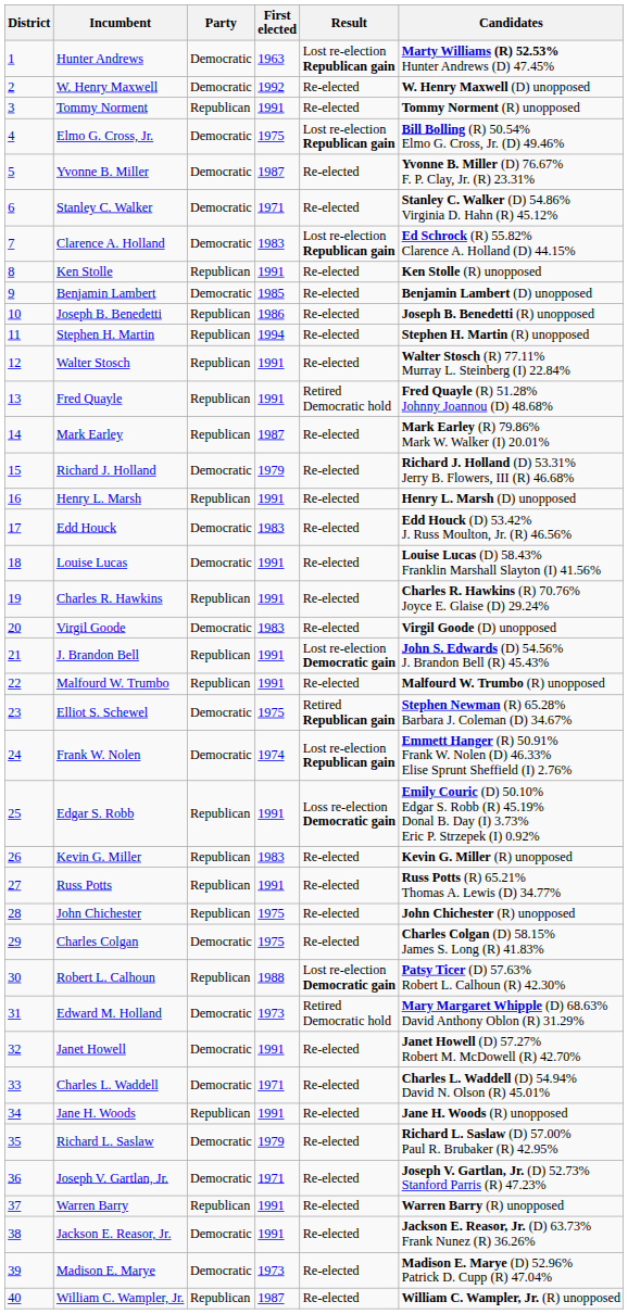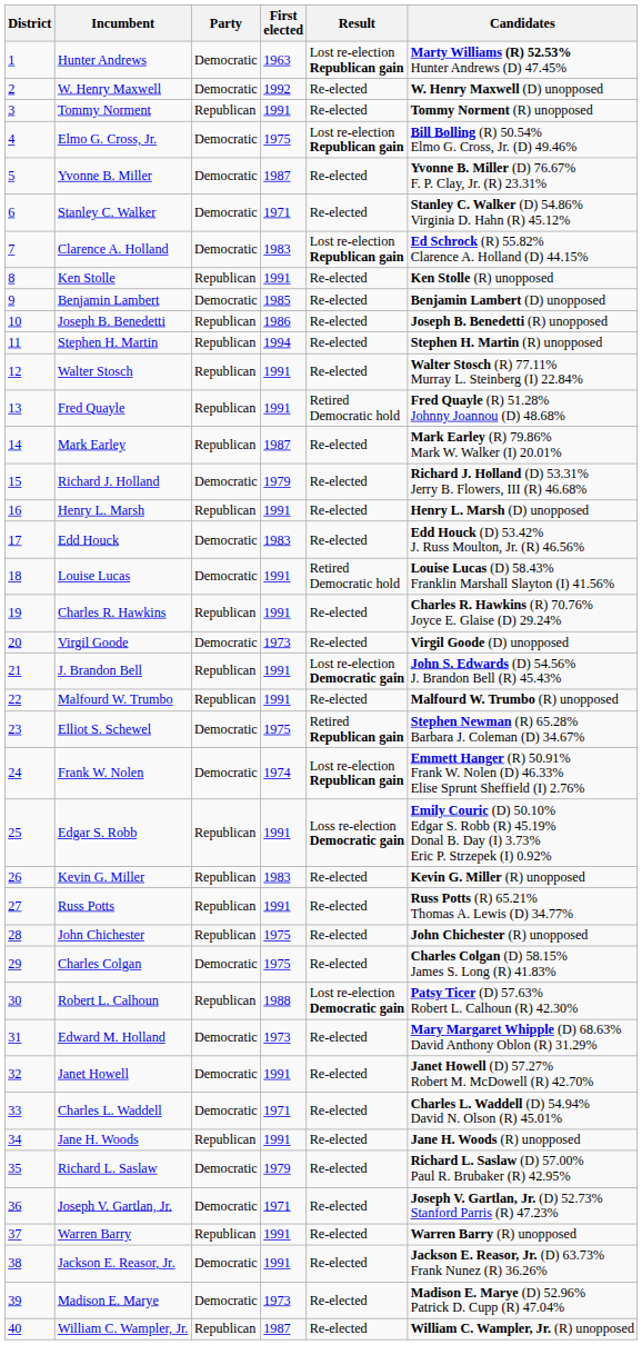 <table class=wikitable>
 <tr>
 <th>District</th>
 <th>Incumbent</th>
 <th>Party</th>
 <th>First<br>elected</th>
 <th>Result</th>
 <th>Candidates</th>
 </tr>
 <tr>
 <td><a href='#'>1</a></td>
 <td><a href='#'>Hunter Andrews</a></td>
 <td>Democratic</td>
 <td><a href='#'>1963</a></td>
 <td>Lost re-election<br><strong>Republican gain</strong></td>
 <td><strong><a href='#'>Marty Williams</a> (R) 52.53%</strong><br>Hunter Andrews (D) 47.45%</td>
 </tr>
 <tr>
 <td><a href='#'>2</a></td>
 <td><a href='#'>W. Henry Maxwell</a></td>
 <td>Democratic</td>
 <td><a href='#'>1992</a></td>
 <td>Re-elected</td>
 <td><strong>W. Henry Maxwell</strong> (D) unopposed</td>
 </tr>
 <tr>
 <td><a href='#'>3</a></td>
 <td><a href='#'>Tommy Norment</a></td>
 <td>Republican</td>
 <td><a href='#'>1991</a></td>
 <td>Re-elected</td>
 <td><strong>Tommy Norment</strong> (R) unopposed</td>
 </tr>
 <tr>
 <td><a href='#'>4</a></td>
 <td><a href='#'>Elmo G. Cross, Jr.</a></td>
 <td>Democratic</td>
 <td><a href='#'>1975</a></td>
 <td>Lost re-election<br><strong>Republican gain</strong></td>
 <td><strong><a href='#'>Bill Bolling</a></strong> (R) 50.54%<br>Elmo G. Cross, Jr. (D) 49.46%</td>
 </tr>
 <tr>
 <td><a href='#'>5</a></td>
 <td><a href='#'>Yvonne B. Miller</a></td>
 <td>Democratic</td>
 <td><a href='#'>1987</a></td>
 <td>Re-elected</td>
 <td><strong>Yvonne B. Miller</strong> (D) 76.67%<br>F. P. Clay, Jr. (R) 23.31%</td>
 </tr>
 <tr>
 <td><a href='#'>6</a></td>
 <td><a href='#'>Stanley C. Walker</a></td>
 <td>Democratic</td>
 <td><a href='#'>1971</a></td>
 <td>Re-elected</td>
 <td><strong>Stanley C. Walker</strong> (D) 54.86%<br>Virginia D. Hahn (R) 45.12%</td>
 </tr>
 <tr>
 <td><a href='#'>7</a></td>
 <td><a href='#'>Clarence A. Holland</a></td>
 <td>Democratic</td>
 <td><a href='#'>1983</a></td>
 <td>Lost re-election<br><strong>Republican gain</strong></td>
 <td><strong><a href='#'>Ed Schrock</a></strong> (R) 55.82%<br>Clarence A. Holland (D) 44.15%</td>
 </tr>
 <tr>
 <td><a href='#'>8</a></td>
 <td><a href='#'>Ken Stolle</a></td>
 <td>Republican</td>
 <td><a href='#'>1991</a></td>
 <td>Re-elected</td>
 <td><strong>Ken Stolle</strong> (R) unopposed</td>
 </tr>
 <tr>
 <td><a href='#'>9</a></td>
 <td><a href='#'>Benjamin Lambert</a></td>
 <td>Democratic</td>
 <td><a href='#'>1985</a></td>
 <td>Re-elected</td>
 <td><strong>Benjamin Lambert</strong> (D) unopposed</td>
 </tr>
 <tr>
 <td><a href='#'>10</a></td>
 <td><a href='#'>Joseph B. Benedetti</a></td>
 <td>Republican</td>
 <td><a href='#'>1986</a></td>
 <td>Re-elected</td>
 <td><strong>Joseph B. Benedetti</strong> (R) unopposed</td>
 </tr>
 <tr>
 <td><a href='#'>11</a></td>
 <td><a href='#'>Stephen H. Martin</a></td>
 <td>Republican</td>
 <td><a href='#'>1994</a></td>
 <td>Re-elected</td>
 <td><strong>Stephen H. Martin</strong> (R) unopposed</td>
 </tr>
 <tr>
 <td><a href='#'>12</a></td>
 <td><a href='#'>Walter Stosch</a></td>
 <td>Republican</td>
 <td><a href='#'>1991</a></td>
 <td>Re-elected</td>
 <td><strong>Walter Stosch</strong> (R) 77.11%<br>Murray L. Steinberg (I) 22.84%</td>
 </tr>
 <tr>
 <td><a href='#'>13</a></td>
 <td><a href='#'>Fred Quayle</a></td>
 <td>Republican</td>
 <td><a href='#'>1991</a></td>
 <td>Retired<br>Democratic hold</td>
 <td><strong>Fred Quayle</strong> (R) 51.28%<br><a href='#'>Johnny Joannou</a> (D) 48.68%</td>
 </tr>
 <tr>
 <td><a href='#'>14</a></td>
 <td><a href='#'>Mark Earley</a></td>
 <td>Republican</td>
 <td><a href='#'>1987</a></td>
 <td>Re-elected</td>
 <td><strong>Mark Earley</strong> (R) 79.86%<br>Mark W. Walker (I) 20.01%</td>
 </tr>
 <tr>
 <td><a href='#'>15</a></td>
 <td><a href='#'>Richard J. Holland</a></td>
 <td>Democratic</td>
 <td><a href='#'>1979</a></td>
 <td>Re-elected</td>
 <td><strong>Richard J. Holland</strong> (D) 53.31%<br>Jerry B. Flowers, III (R) 46.68%</td>
 </tr>
 <tr>
 <td><a href='#'>16</a></td>
 <td><a href='#'>Henry L. Marsh</a></td>
 <td>Republican</td>
 <td><a href='#'>1991</a></td>
 <td>Re-elected</td>
 <td><strong>Henry L. Marsh</strong> (D) unopposed</td>
 </tr>
 <tr>
 <td><a href='#'>17</a></td>
 <td><a href='#'>Edd Houck</a></td>
 <td>Democratic</td>
 <td><a href='#'>1983</a></td>
 <td>Re-elected</td>
 <td><strong>Edd Houck</strong> (D) 53.42%<br>J. Russ Moulton, Jr. (R) 46.56%</td>
 </tr>
 <tr>
 <td><a href='#'>18</a></td>
 <td><a href='#'>Louise Lucas</a></td>
 <td>Democratic</td>
 <td><a href='#'>1991</a></td>
-<td>Re-elected</td>
+<td>Retired<br>Democratic hold</td>
 <td><strong>Louise Lucas</strong> (D) 58.43%<br>Franklin Marshall Slayton (I) 41.56%</td>
 </tr>
 <tr>
 <td><a href='#'>19</a></td>
 <td><a href='#'>Charles R. Hawkins</a></td>
 <td>Republican</td>
 <td><a href='#'>1991</a></td>
 <td>Re-elected</td>
 <td><strong>Charles R. Hawkins</strong> (R) 70.76%<br>Joyce E. Glaise (D) 29.24%</td>
 </tr>
 <tr>
 <td><a href='#'>20</a></td>
 <td><a href='#'>Virgil Goode</a></td>
 <td>Democratic</td>
-<td><a href='#'>1983</a></td>
+<td><a href='#'>1973</a></td>
 <td>Re-elected</td>
 <td><strong>Virgil Goode</strong> (D) unopposed</td>
 </tr>
 <tr>
 <td><a href='#'>21</a></td>
 <td><a href='#'>J. Brandon Bell</a></td>
 <td>Republican</td>
 <td><a href='#'>1991</a></td>
 <td>Lost re-election<br><strong>Democratic gain</strong></td>
 <td><strong><a href='#'>John S. Edwards</a></strong> (D) 54.56%<br>J. Brandon Bell (R) 45.43%</td>
 </tr>
 <tr>
 <td><a href='#'>22</a></td>
 <td><a href='#'>Malfourd W. Trumbo</a></td>
 <td>Republican</td>
 <td><a href='#'>1991</a></td>
 <td>Re-elected</td>
 <td><strong>Malfourd W. Trumbo</strong> (R) unopposed</td>
 </tr>
 <tr>
 <td><a href='#'>23</a></td>
 <td><a href='#'>Elliot S. Schewel</a></td>
 <td>Democratic</td>
 <td><a href='#'>1975</a></td>
 <td>Retired<br><strong>Republican gain</strong></td>
 <td><strong><a href='#'>Stephen Newman</a></strong> (R) 65.28%<br>Barbara J. Coleman (D) 34.67%</td>
 </tr>
 <tr>
 <td><a href='#'>24</a></td>
 <td><a href='#'>Frank W. Nolen</a></td>
 <td>Democratic</td>
 <td><a href='#'>1974</a></td>
 <td>Lost re-election<br><strong>Republican gain</strong></td>
 <td><strong><a href='#'>Emmett Hanger</a></strong> (R) 50.91%<br>Frank W. Nolen (D) 46.33%<br>Elise Sprunt Sheffield (I) 2.76%</td>
 </tr>
 <tr>
 <td><a href='#'>25</a></td>
 <td><a href='#'>Edgar S. Robb</a></td>
 <td>Republican</td>
 <td><a href='#'>1991</a></td>
 <td>Loss re-election<br><strong>Democratic gain</strong></td>
 <td><strong><a href='#'>Emily Couric</a></strong> (D) 50.10%<br>Edgar S. Robb (R) 45.19%<br>Donal B. Day (I) 3.73%<br>Eric P. Strzepek (I) 0.92%</td>
 </tr>
 <tr>
 <td><a href='#'>26</a></td>
 <td><a href='#'>Kevin G. Miller</a></td>
 <td>Republican</td>
 <td><a href='#'>1983</a></td>
 <td>Re-elected</td>
 <td><strong>Kevin G. Miller</strong> (R) unopposed</td>
 </tr>
 <tr>
 <td><a href='#'>27</a></td>
 <td><a href='#'>Russ Potts</a></td>
 <td>Republican</td>
 <td><a href='#'>1991</a></td>
 <td>Re-elected</td>
 <td><strong>Russ Potts</strong> (R) 65.21%<br>Thomas A. Lewis (D) 34.77%</td>
 </tr>
 <tr>
 <td><a href='#'>28</a></td>
 <td><a href='#'>John Chichester</a></td>
 <td>Republican</td>
 <td><a href='#'>1975</a></td>
 <td>Re-elected</td>
 <td><strong>John Chichester</strong> (R) unopposed</td>
 </tr>
 <tr>
 <td><a href='#'>29</a></td>
 <td><a href='#'>Charles Colgan</a></td>
 <td>Democratic</td>
 <td><a href='#'>1975</a></td>
 <td>Re-elected</td>
 <td><strong>Charles Colgan</strong> (D) 58.15%<br>James S. Long (R) 41.83%</td>
 </tr>
 <tr>
 <td><a href='#'>30</a></td>
 <td><a href='#'>Robert L. Calhoun</a></td>
 <td>Republican</td>
 <td><a href='#'>1988</a></td>
 <td>Lost re-election<br><strong>Democratic gain</strong></td>
 <td><strong><a href='#'>Patsy Ticer</a></strong> (D) 57.63%<br>Robert L. Calhoun (R) 42.30%</td>
 </tr>
 <tr>
 <td><a href='#'>31</a></td>
 <td><a href='#'>Edward M. Holland</a></td>
 <td>Democratic</td>
 <td><a href='#'>1973</a></td>
-<td>Retired<br>Democratic hold</td>
+<td>Re-elected</td>
 <td><strong><a href='#'>Mary Margaret Whipple</a></strong> (D) 68.63%<br>David Anthony Oblon (R) 31.29%</td>
 </tr>
 <tr>
 <td><a href='#'>32</a></td>
 <td><a href='#'>Janet Howell</a></td>
 <td>Democratic</td>
 <td><a href='#'>1991</a></td>
 <td>Re-elected</td>
 <td><strong>Janet Howell</strong> (D) 57.27%<br>Robert M. McDowell (R) 42.70%</td>
 </tr>
 <tr>
 <td><a href='#'>33</a></td>
 <td><a href='#'>Charles L. Waddell</a></td>
 <td>Democratic</td>
 <td><a href='#'>1971</a></td>
 <td>Re-elected</td>
 <td><strong>Charles L. Waddell</strong> (D) 54.94%<br>David N. Olson (R) 45.01%</td>
 </tr>
 <tr>
 <td><a href='#'>34</a></td>
 <td><a href='#'>Jane H. Woods</a></td>
 <td>Republican</td>
 <td><a href='#'>1991</a></td>
 <td>Re-elected</td>
 <td><strong>Jane H. Woods</strong> (R) unopposed</td>
 </tr>
 <tr>
 <td><a href='#'>35</a></td>
 <td><a href='#'>Richard L. Saslaw</a></td>
 <td>Democratic</td>
 <td><a href='#'>1979</a></td>
 <td>Re-elected</td>
 <td><strong>Richard L. Saslaw</strong> (D) 57.00%<br>Paul R. Brubaker (R) 42.95%</td>
 </tr>
 <tr>
 <td><a href='#'>36</a></td>
 <td><a href='#'>Joseph V. Gartlan, Jr.</a></td>
 <td>Democratic</td>
 <td><a href='#'>1971</a></td>
 <td>Re-elected</td>
 <td><strong>Joseph V. Gartlan, Jr.</strong> (D) 52.73%<br><a href='#'>Stanford Parris</a> (R) 47.23%</td>
 </tr>
 <tr>
 <td><a href='#'>37</a></td>
 <td><a href='#'>Warren Barry</a></td>
 <td>Republican</td>
 <td><a href='#'>1991</a></td>
 <td>Re-elected</td>
 <td><strong>Warren Barry</strong> (R) unopposed</td>
 </tr>
 <tr>
 <td><a href='#'>38</a></td>
 <td><a href='#'>Jackson E. Reasor, Jr.</a></td>
 <td>Democratic</td>
 <td><a href='#'>1991</a></td>
 <td>Re-elected</td>
 <td><strong>Jackson E. Reasor, Jr.</strong> (D) 63.73%<br>Frank Nunez (R) 36.26%</td>
 </tr>
 <tr>
 <td><a href='#'>39</a></td>
 <td><a href='#'>Madison E. Marye</a></td>
 <td>Democratic</td>
 <td><a href='#'>1973</a></td>
 <td>Re-elected</td>
 <td><strong>Madison E. Marye</strong> (D) 52.96%<br>Patrick D. Cupp (R) 47.04%</td>
 </tr>
 <tr>
 <td rowspan=2><a href='#'>40</a></td>
 <td><a href='#'>William C. Wampler, Jr.</a></td>
 <td>Republican</td>
 <td><a href='#'>1987</a></td>
 <td>Re-elected</td>
 <td><strong>William C. Wampler, Jr.</strong> (R) unopposed</td>
 </tr>
 </table>
